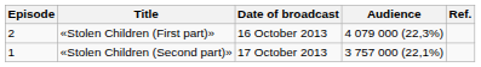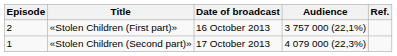 <table class="wikitable">
 <tr>
 <th>Episode</th>
 <th>Title</th>
 <th>Date of broadcast</th>
 <th>Audience</th>
 <th>Ref.</th>
 </tr>
 <tr>
 <td>2</td>
 <td>«Stolen Children (First part)»</td>
 <td>16 October 2013</td>
-<td>4 079 000 (22,3%)</td>
+<td>3 757 000 (22,1%)</td>
 <td></td>
 </tr>
 <tr>
 <td>1</td>
 <td>«Stolen Children (Second part)»</td>
 <td>17 October 2013</td>
-<td>3 757 000 (22,1%)</td>
+<td>4 079 000 (22,3%)</td>
 <td></td>
 </tr>
 </table>
